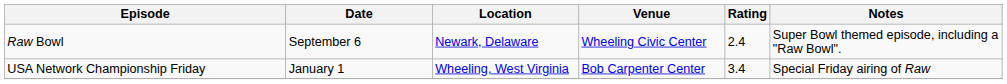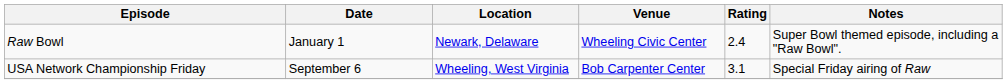 <table class="wikitable plainrowheaders sortable" style="width:100%;">
 <tr>
 <th style="width:29%;">Episode</th>
 <th style="width:15%;">Date</th>
 <th style="width:15%;">Location</th>
 <th style="width:15%;">Venue</th>
 <th style="width:2%;">Rating</th>
 <th style="width:99%;">Notes</th>
 </tr>
 <tr>
 <td><em>Raw</em> Bowl</td>
-<td>September 6</td>
+<td>January 1</td>
 <td><a href='#'>Newark, Delaware</a></td>
 <td><a href='#'>Wheeling Civic Center</a></td>
 <td>2.4</td>
 <td>Super Bowl themed episode, including a "Raw Bowl".</td>
 </tr>
 <tr>
 <td>USA Network Championship Friday</td>
-<td>January 1</td>
+<td>September 6</td>
 <td><a href='#'>Wheeling, West Virginia</a></td>
 <td><a href='#'>Bob Carpenter Center</a></td>
-<td>3.4</td>
+<td>3.1</td>
 <td>Special Friday airing of <em>Raw</em></td>
 </tr>
 <tr>
 </tr>
 </table>
